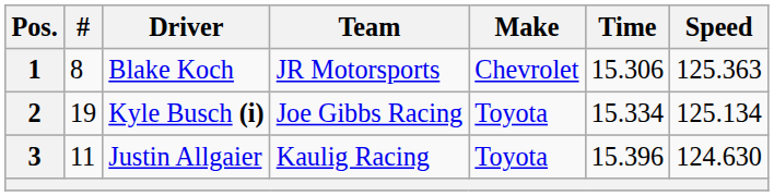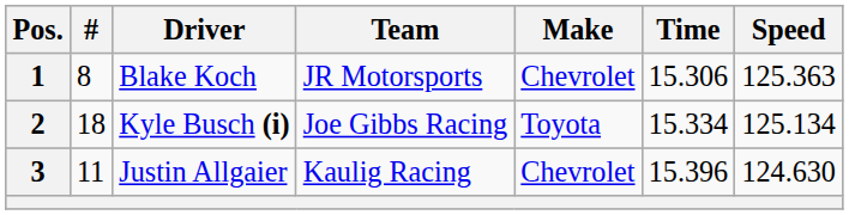 <table class="wikitable" style="font-size:95%">
 <tr>
 <th>Pos.</th>
 <th>#</th>
 <th>Driver</th>
 <th>Team</th>
 <th>Make</th>
 <th>Time</th>
 <th>Speed</th>
 </tr>
 <tr>
 <th>1</th>
 <td>8</td>
 <td><a href='#'>Blake Koch</a></td>
 <td><a href='#'>JR Motorsports</a></td>
 <td><a href='#'>Chevrolet</a></td>
 <td>15.306</td>
 <td>125.363</td>
 </tr>
 <tr>
 <th>2</th>
-<td>19</td>
+<td>18</td>
 <td><a href='#'>Kyle Busch</a> <strong>(i)</strong></td>
 <td><a href='#'>Joe Gibbs Racing</a></td>
 <td><a href='#'>Toyota</a></td>
 <td>15.334</td>
 <td>125.134</td>
 </tr>
 <tr>
 <th>3</th>
 <td>11</td>
 <td><a href='#'>Justin Allgaier</a></td>
 <td><a href='#'>Kaulig Racing</a></td>
-<td><a href='#'>Toyota</a></td>
+<td><a href='#'>Chevrolet</a></td>
 <td>15.396</td>
 <td>124.630</td>
 </tr>
 <tr>
 <th colspan="7"></th>
 </tr>
 </table>
